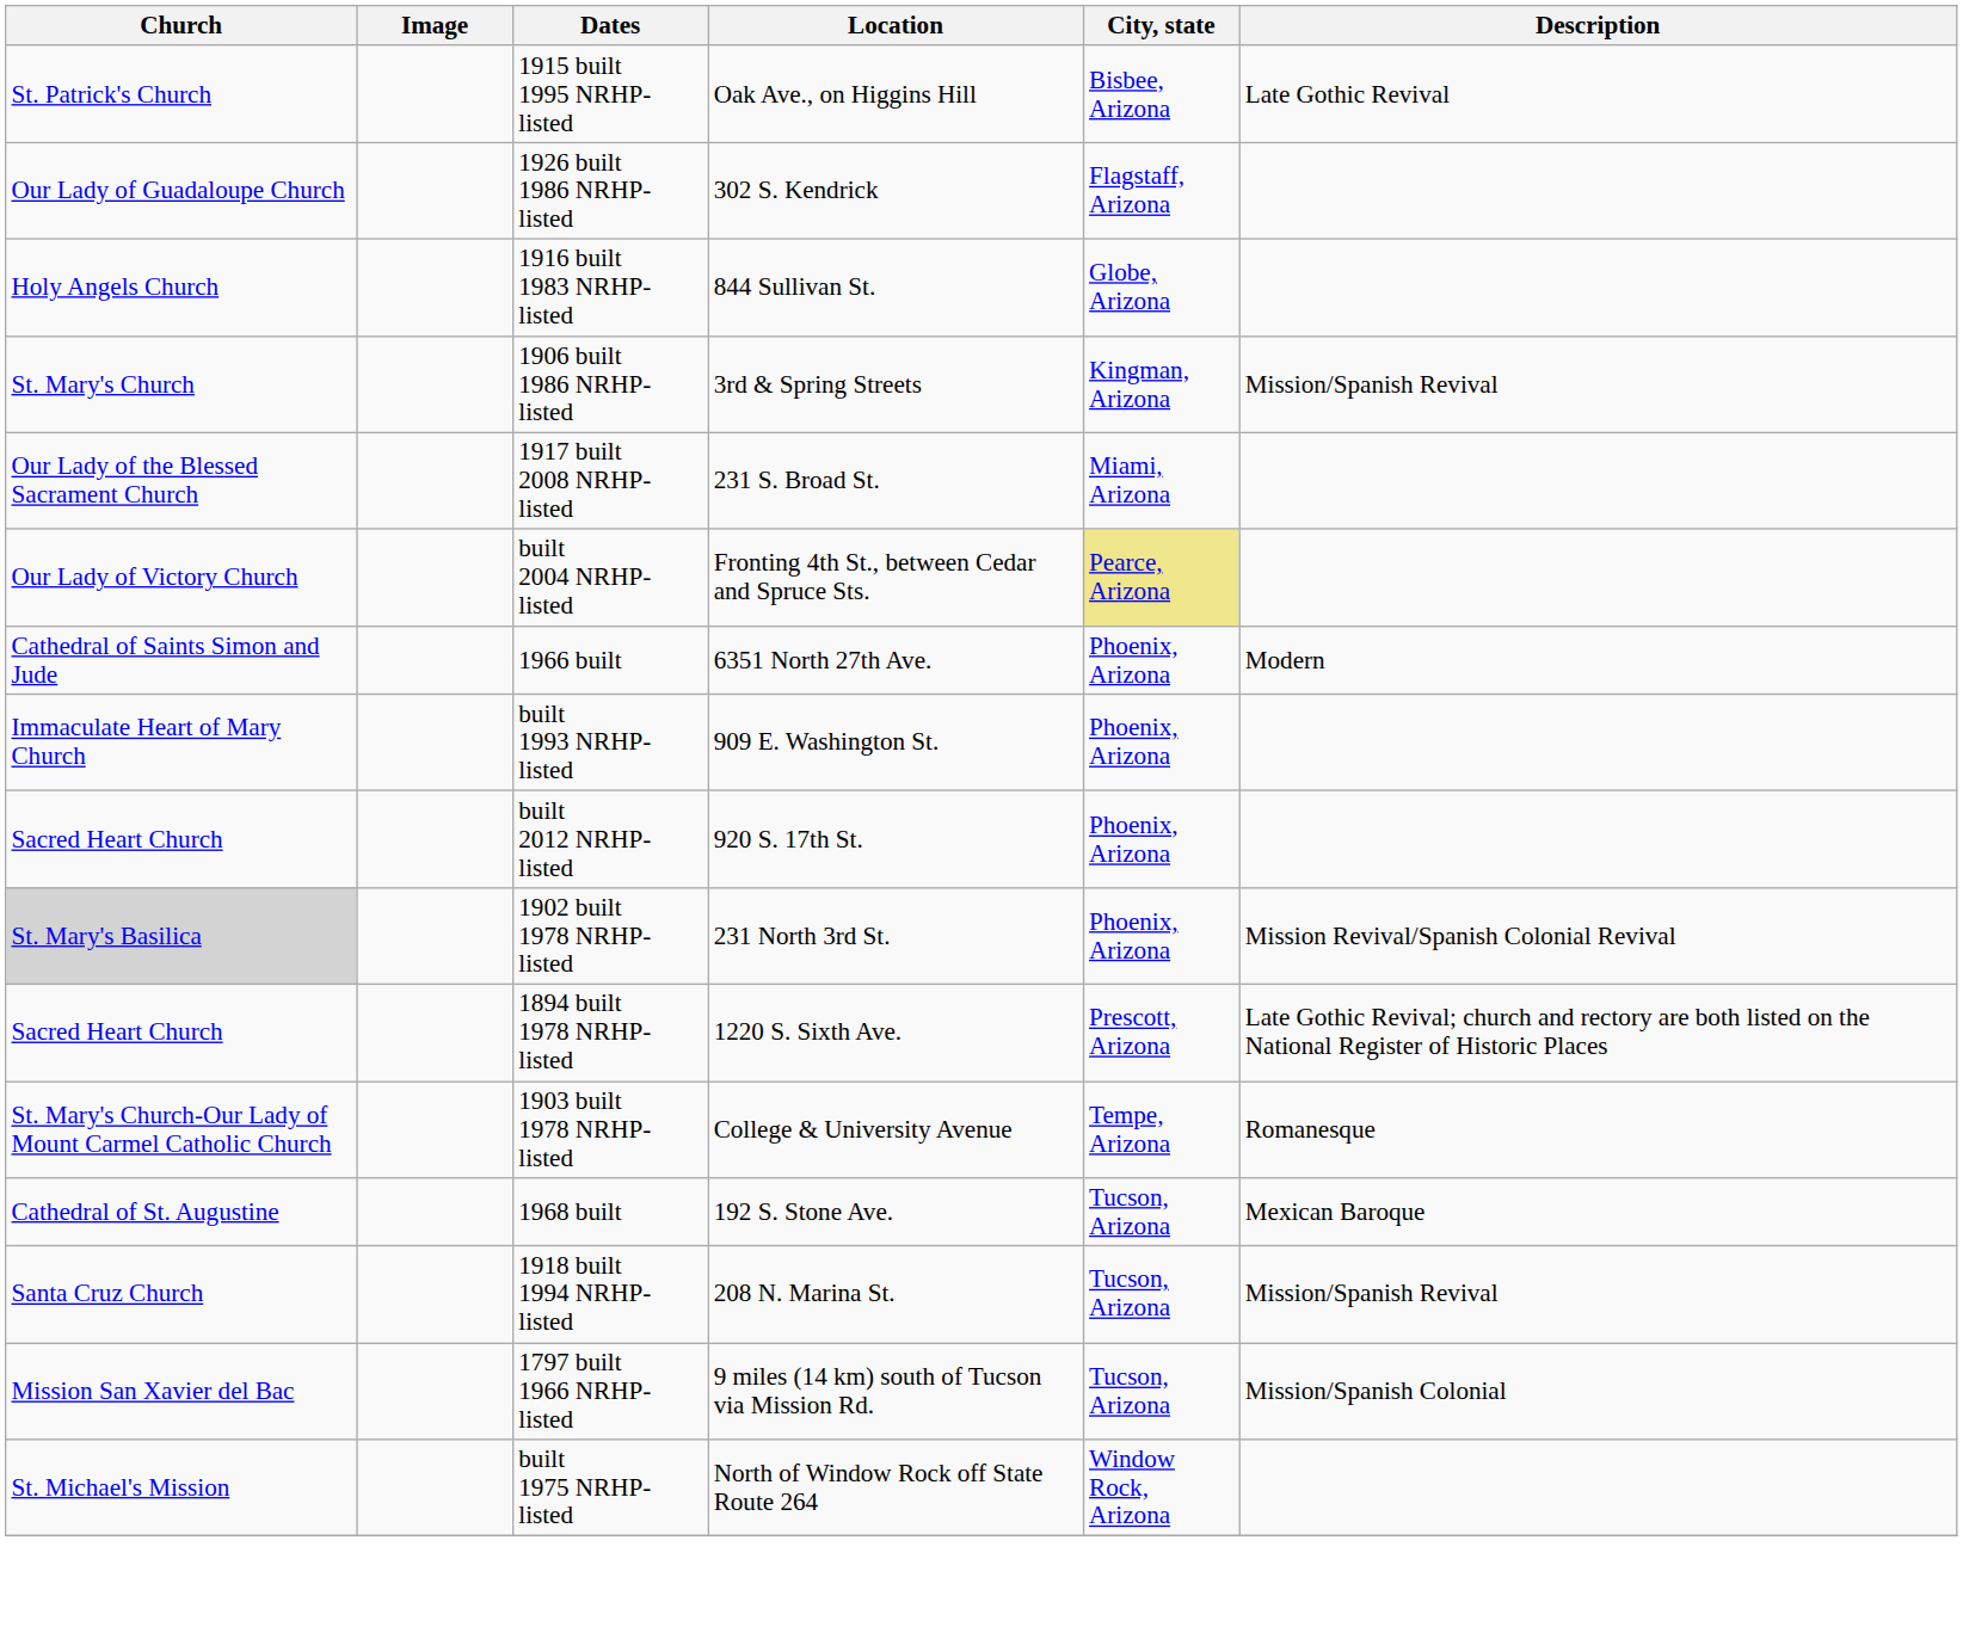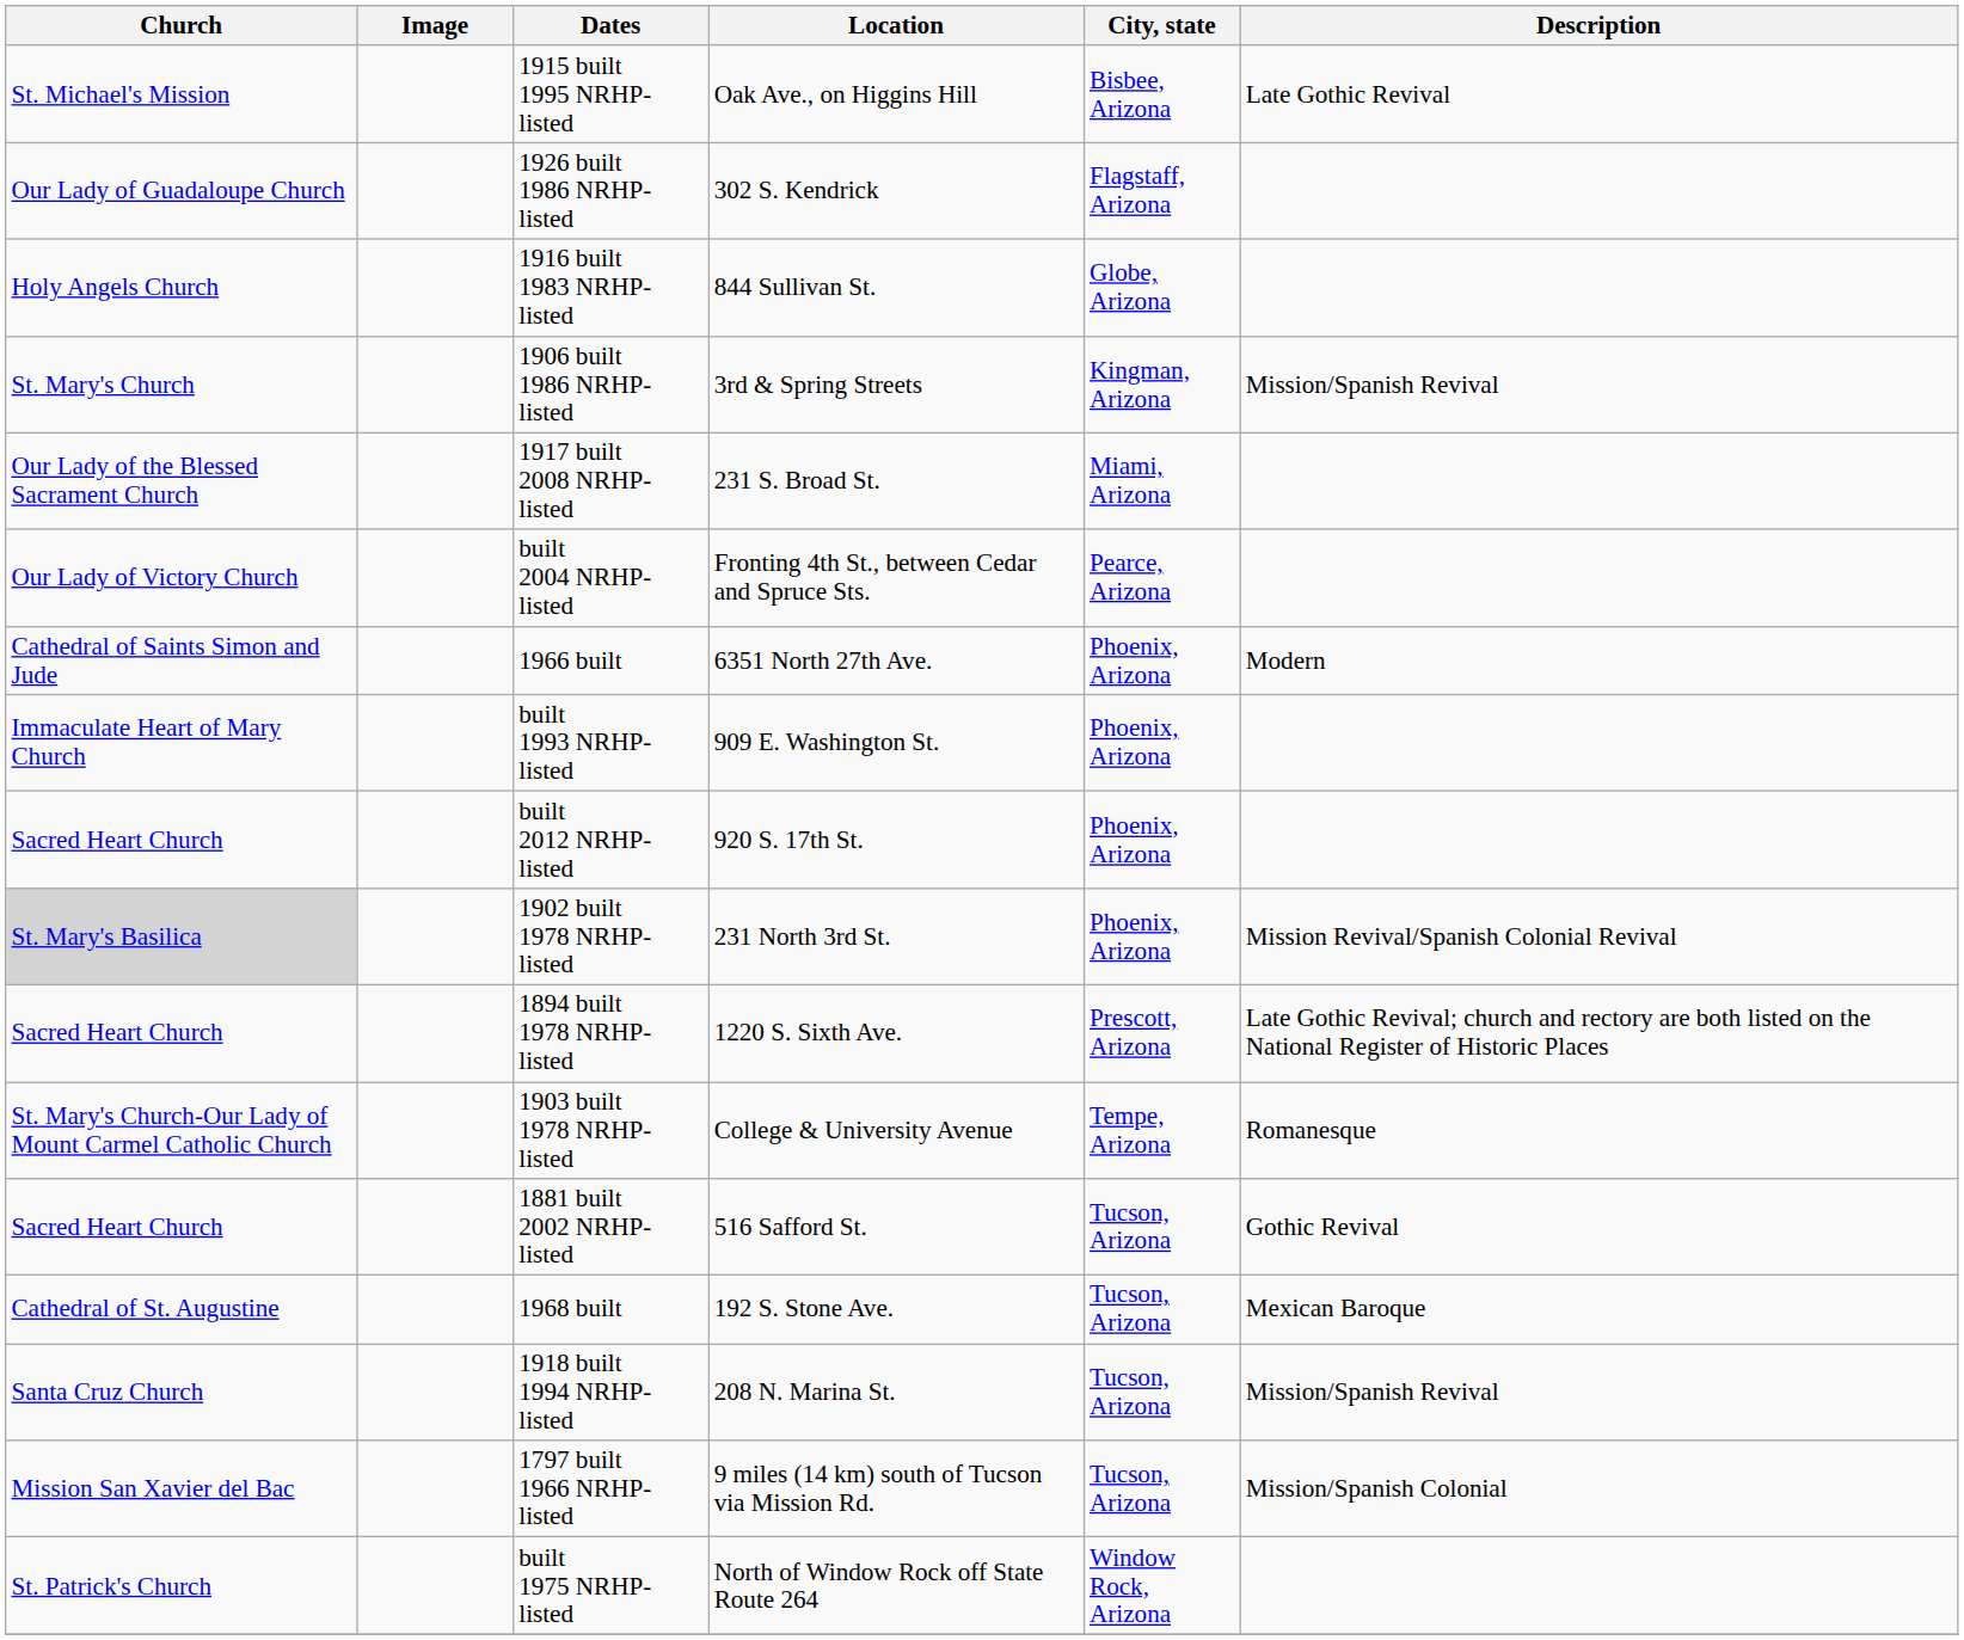 <table class="wikitable sortable" style="width:98%">
 <tr>
 <th width = 18%><strong>Church</strong></th>
 <th width = 8% class="unsortable"><strong>Image</strong></th>
 <th width = 10%><strong>Dates</strong></th>
 <th><strong>Location</strong></th>
 <th width = 8%><strong>City, state</strong></th>
 <th class="unsortable"><strong>Description</strong></th>
 </tr>
 <tr>
-<td><a href='#'>St. Patrick's Church</a></td>
+<td><a href='#'>St. Michael's Mission</a></td>
 <td></td>
 <td>1915 built<br>1995 NRHP-listed</td>
 <td>Oak Ave., on Higgins Hill<br><small></small></td>
 <td><a href='#'>Bisbee, Arizona</a></td>
 <td>Late Gothic Revival</td>
 </tr>
 <tr>
 <td><a href='#'>Our Lady of Guadaloupe Church</a></td>
 <td></td>
 <td>1926 built<br>1986 NRHP-listed</td>
 <td>302 S. Kendrick<br><small></small></td>
 <td><a href='#'>Flagstaff, Arizona</a></td>
 <td></td>
 </tr>
 <tr>
 <td><a href='#'>Holy Angels Church</a></td>
 <td></td>
 <td>1916 built<br>1983 NRHP-listed</td>
 <td>844 Sullivan St.<br><small></small></td>
 <td><a href='#'>Globe, Arizona</a></td>
 <td></td>
 </tr>
 <tr>
 <td><a href='#'>St. Mary's Church</a></td>
 <td></td>
 <td>1906 built<br>1986 NRHP-listed</td>
 <td>3rd & Spring Streets<small></small></td>
 <td><a href='#'>Kingman, Arizona</a></td>
 <td>Mission/Spanish Revival</td>
 </tr>
 <tr>
 <td><a href='#'>Our Lady of the Blessed Sacrament Church</a></td>
 <td></td>
 <td>1917 built<br>2008 NRHP-listed</td>
 <td>231 S. Broad St.<br><small></small></td>
 <td><a href='#'>Miami, Arizona</a></td>
 <td></td>
 </tr>
 <tr>
 <td><a href='#'>Our Lady of Victory Church</a></td>
 <td></td>
 <td>built<br>2004 NRHP-listed</td>
 <td>Fronting 4th St., between Cedar and Spruce Sts.<br><small></small></td>
-<td style="background: khaki;"><a href='#'>Pearce, Arizona</a></td>
+<td><a href='#'>Pearce, Arizona</a></td>
 <td></td>
 </tr>
 <tr>
 <td><a href='#'>Cathedral of Saints Simon and Jude</a></td>
 <td></td>
 <td>1966 built</td>
 <td>6351 North 27th Ave.<br><small></small></td>
 <td><a href='#'>Phoenix, Arizona</a></td>
 <td>Modern</td>
 </tr>
 <tr>
 <td><a href='#'>Immaculate Heart of Mary Church</a></td>
 <td></td>
 <td>built<br>1993 NRHP-listed</td>
 <td>909 E. Washington St.<br><small></small></td>
 <td><a href='#'>Phoenix, Arizona</a></td>
 <td></td>
 </tr>
 <tr>
 <td><a href='#'>Sacred Heart Church</a></td>
 <td></td>
 <td>built<br>2012 NRHP-listed</td>
 <td>920 S. 17th St.<br><small></small></td>
 <td><a href='#'>Phoenix, Arizona</a></td>
 <td></td>
 </tr>
 <tr>
 <td style="background: lightgrey;"><a href='#'>St. Mary's Basilica</a></td>
 <td></td>
 <td>1902 built<br>1978 NRHP-listed</td>
 <td>231 North 3rd St.<br><small></small></td>
 <td><a href='#'>Phoenix, Arizona</a></td>
 <td>Mission Revival/Spanish Colonial Revival</td>
 </tr>
 <tr>
 <td><a href='#'>Sacred Heart Church</a></td>
 <td></td>
 <td>1894 built<br>1978 NRHP-listed</td>
 <td>1220 S. Sixth Ave.<br><small></small></td>
 <td><a href='#'>Prescott, Arizona</a></td>
 <td>Late Gothic Revival; church and rectory are both listed on the National Register of Historic Places</td>
 </tr>
 <tr>
 <td><a href='#'>St. Mary's Church-Our Lady of Mount Carmel Catholic Church</a></td>
 <td></td>
 <td>1903 built<br>1978 NRHP-listed</td>
 <td>College & University Avenue<br><small></small></td>
 <td><a href='#'>Tempe, Arizona</a></td>
 <td>Romanesque</td>
 </tr>
 <tr>
+<td><a href='#'>Sacred Heart Church</a></td>
+<td></td>
+<td>1881 built<br>2002 NRHP-listed</td>
+<td>516 Safford St.<br><small></small></td>
+<td><a href='#'>Tucson, Arizona</a></td>
+<td>Gothic Revival</td>
+</tr>
+<tr>
 <td><a href='#'>Cathedral of St. Augustine</a></td>
 <td></td>
 <td>1968 built</td>
 <td>192 S. Stone Ave.<br><small></small></td>
 <td><a href='#'>Tucson, Arizona</a></td>
 <td>Mexican Baroque</td>
 </tr>
 <tr>
 <td><a href='#'>Santa Cruz Church</a></td>
 <td></td>
 <td>1918 built<br>1994 NRHP-listed</td>
 <td>208 N. Marina St.<br><small></small></td>
 <td><a href='#'>Tucson, Arizona</a></td>
 <td>Mission/Spanish Revival</td>
 </tr>
 <tr>
 <td><a href='#'>Mission San Xavier del Bac</a></td>
 <td></td>
 <td>1797 built<br>1966 NRHP-listed</td>
 <td>9 miles (14 km) south of Tucson via Mission Rd.<br><small></small></td>
 <td><a href='#'>Tucson, Arizona</a></td>
 <td>Mission/Spanish Colonial</td>
 </tr>
 <tr>
-<td><a href='#'>St. Michael's Mission</a></td>
+<td><a href='#'>St. Patrick's Church</a></td>
 <td></td>
 <td>built<br>1975 NRHP-listed</td>
 <td>North of Window Rock off State Route 264<br><small></small></td>
 <td><a href='#'>Window Rock, Arizona</a></td>
 <td></td>
 </tr>
 <tr>
 </tr>
 </table>
